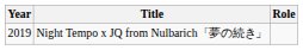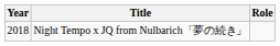 <table class="wikitable">
 <tr>
 <th>Year</th>
 <th>Title</th>
 <th>Role</th>
 </tr>
 <tr>
-<td>2019</td>
+<td>2018</td>
 <td>Night Tempo x JQ from Nulbarich「夢の続き」</td>
 </tr>
 </table>
